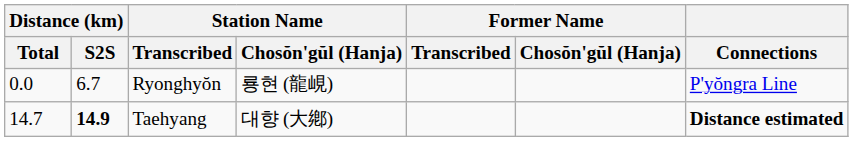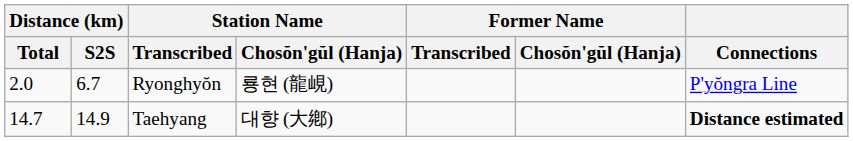 <table class="wikitable" style="font-size:90%;">
 <tr>
 <th colspan="2">Distance (km)</th>
 <th colspan="2">Station Name</th>
 <th colspan="2">Former Name</th>
 <th></th>
 </tr>
 <tr>
 <th>Total</th>
 <th>S2S</th>
 <th>Transcribed</th>
 <th>Chosŏn'gŭl (Hanja)</th>
 <th>Transcribed</th>
 <th>Chosŏn'gŭl (Hanja)</th>
 <th>Connections</th>
 </tr>
 <tr>
-<td>0.0</td>
+<td>2.0</td>
 <td>6.7</td>
 <td>Ryonghyŏn</td>
 <td>룡현 (龍峴)</td>
 <td></td>
 <td></td>
 <td><a href='#'>P'yŏngra Line</a></td>
 </tr>
 <tr>
 <td>14.7</td>
-<td><strong>14.9</strong></td>
+<td>14.9</td>
 <td>Taehyang</td>
 <td>대향 (大鄕)</td>
 <td></td>
 <td></td>
 <td><strong>Distance estimated</strong></td>
 </tr>
 </table>
